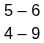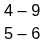 <table style="text-align:center">
 <tr>
 <th width=200></th>
 <th width=100></th>
 <th width=200></th>
 </tr>
 <tr>
 <td align=right></td>
-<td>5 – 6</td>
+<td>4 – 9</td>
 <td align=left><strong></strong></td>
 </tr>
 <tr>
 <td align=right></td>
-<td>4 – 9</td>
+<td>5 – 6</td>
 <td align=left><strong></strong></td>
 </tr>
 </table>
